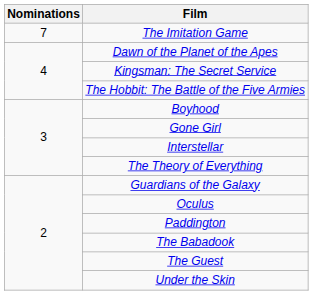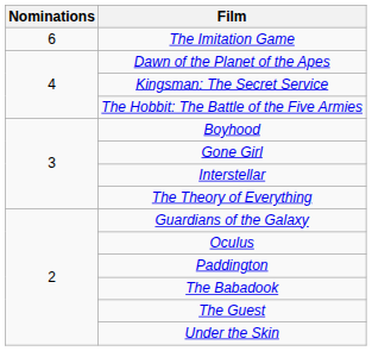 <table class="wikitable" style="text-align:center;">
 <tr>
 <th scope="col" width="55">Nominations</th>
 <th scope="col">Film</th>
 </tr>
 <tr>
-<td>7</td>
+<td>6</td>
 <td><em><a href='#'>The Imitation Game</a></em></td>
 </tr>
 <tr>
 <td rowspan=3>4</td>
 <td><em><a href='#'>Dawn of the Planet of the Apes</a></em></td>
 </tr>
 <tr>
 <td><em><a href='#'>Kingsman: The Secret Service</a></em></td>
 </tr>
 <tr>
 <td><em><a href='#'>The Hobbit: The Battle of the Five Armies</a></em></td>
 </tr>
 <tr>
 <td rowspan=4>3</td>
 <td><em><a href='#'>Boyhood</a></em></td>
 </tr>
 <tr>
 <td><em><a href='#'>Gone Girl</a></em></td>
 </tr>
 <tr>
 <td><em><a href='#'>Interstellar</a></em></td>
 </tr>
 <tr>
 <td><em><a href='#'>The Theory of Everything</a></em></td>
 </tr>
 <tr>
 <td rowspan=6>2</td>
 <td><em><a href='#'>Guardians of the Galaxy</a></em></td>
 </tr>
 <tr>
 <td><em><a href='#'>Oculus</a></em></td>
 </tr>
 <tr>
 <td><em><a href='#'>Paddington</a></em></td>
 </tr>
 <tr>
 <td><em><a href='#'>The Babadook</a></em></td>
 </tr>
 <tr>
 <td><em><a href='#'>The Guest</a></em></td>
 </tr>
 <tr>
 <td><em><a href='#'>Under the Skin</a></em></td>
 </tr>
 </table>
